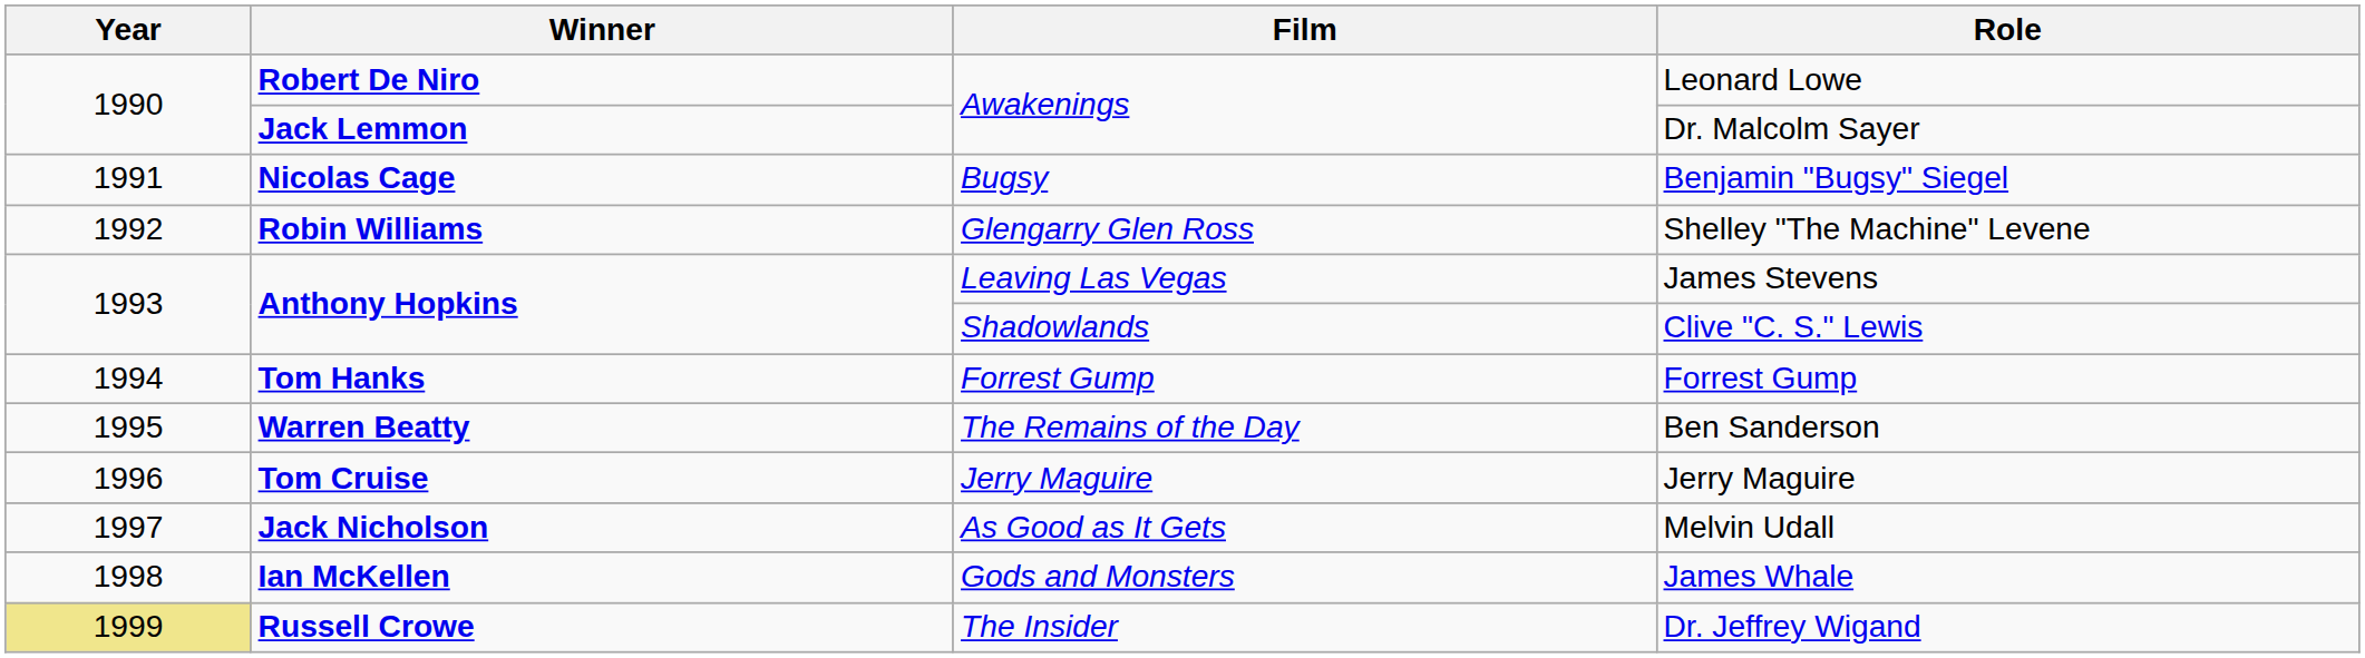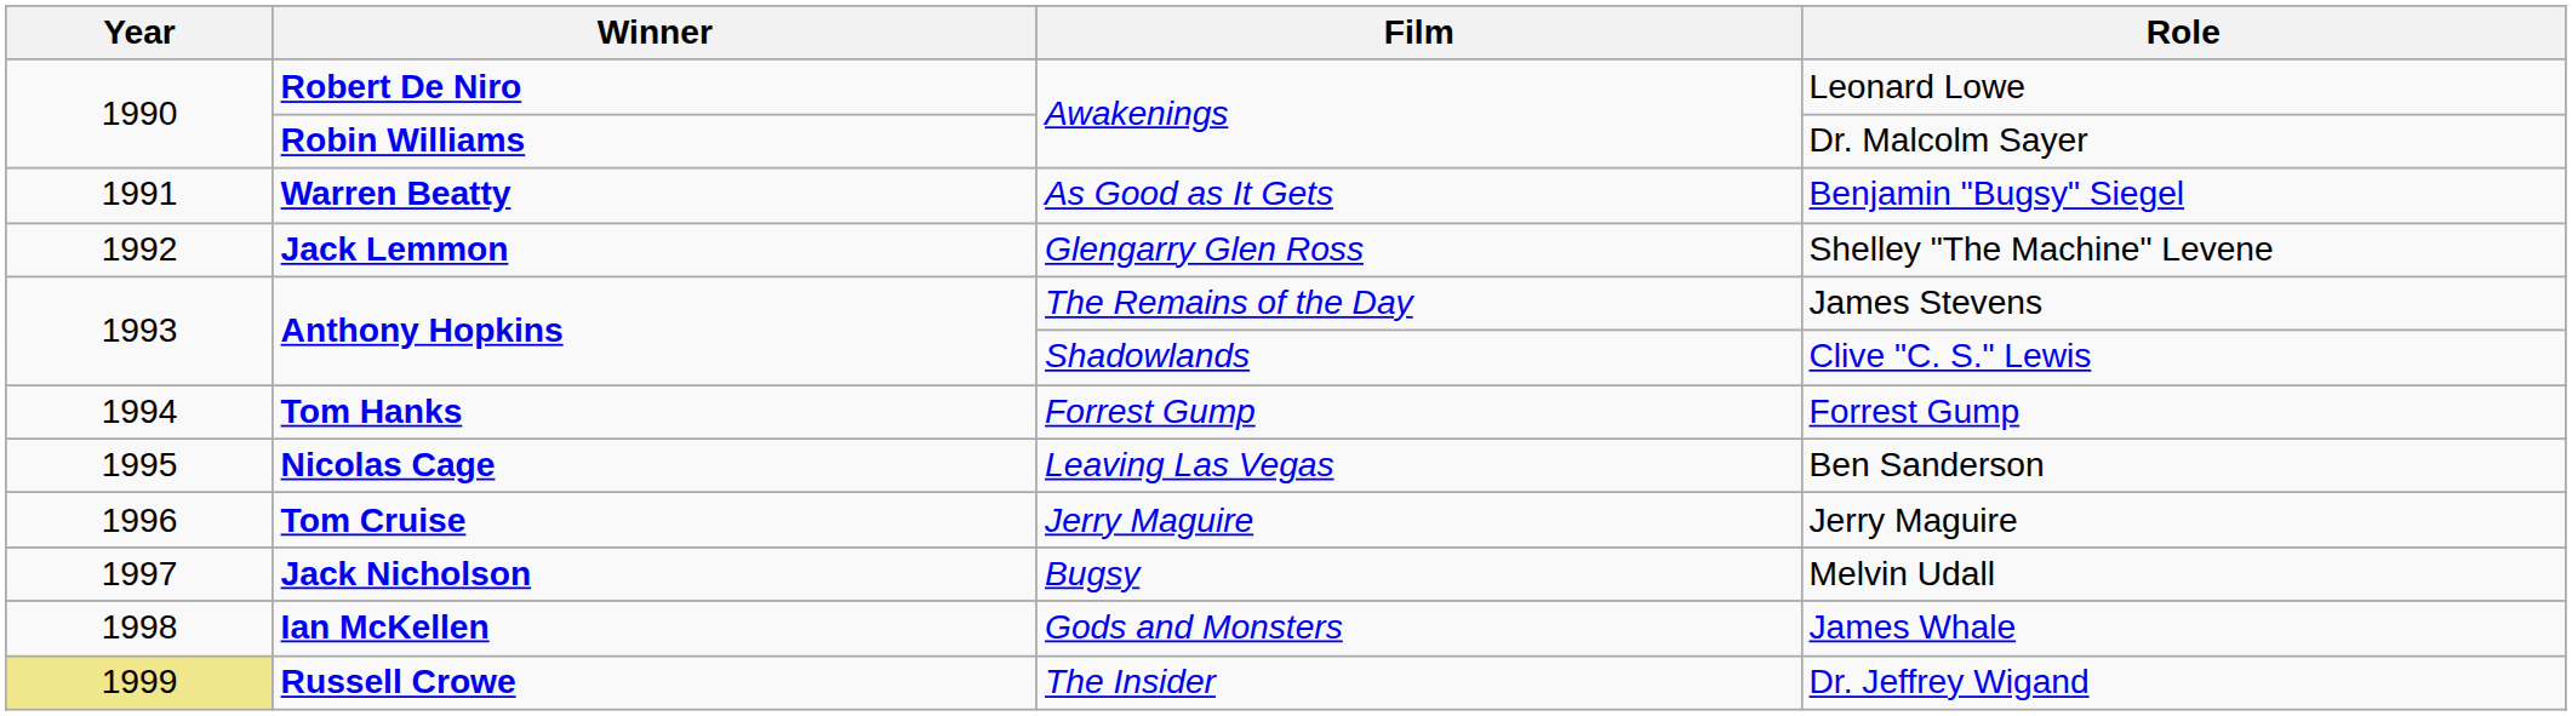 <table class="wikitable" width="95%" cellpadding="5">
 <tr>
 <th width="100"><strong>Year</strong></th>
 <th width="300"><strong>Winner</strong></th>
 <th width="300"><strong>Film</strong></th>
 <th width="300"><strong>Role</strong></th>
 </tr>
 <tr>
 <td rowspan="2" style="text-align:center;">1990</td>
 <td><strong><a href='#'>Robert De Niro</a></strong></td>
 <td rowspan="2"><em><a href='#'>Awakenings</a></em></td>
 <td>Leonard Lowe</td>
 </tr>
 <tr>
-<td><strong><a href='#'>Jack Lemmon</a></strong></td>
+<td><strong><a href='#'>Robin Williams</a></strong></td>
 <td>Dr. Malcolm Sayer</td>
 </tr>
 <tr>
 <td style="text-align:center;">1991</td>
-<td><strong><a href='#'>Nicolas Cage</a></strong></td>
-<td><em><a href='#'>Bugsy</a></em></td>
+<td><strong><a href='#'>Warren Beatty</a></strong></td>
+<td><em><a href='#'>As Good as It Gets</a></em></td>
 <td><a href='#'>Benjamin "Bugsy" Siegel</a></td>
 </tr>
 <tr>
 <td style="text-align:center;">1992</td>
-<td><strong><a href='#'>Robin Williams</a></strong></td>
+<td><strong><a href='#'>Jack Lemmon</a></strong></td>
 <td><em><a href='#'>Glengarry Glen Ross</a></em></td>
 <td>Shelley "The Machine" Levene</td>
 </tr>
 <tr>
 <td rowspan="2" style="text-align:center;">1993</td>
 <td rowspan="2"><strong><a href='#'>Anthony Hopkins</a></strong></td>
-<td><em><a href='#'>Leaving Las Vegas</a></em></td>
+<td><em><a href='#'>The Remains of the Day</a></em></td>
 <td>James Stevens</td>
 </tr>
 <tr>
 <td><em><a href='#'>Shadowlands</a></em></td>
 <td><a href='#'>Clive "C. S." Lewis</a></td>
 </tr>
 <tr>
 <td style="text-align:center;">1994</td>
 <td><strong><a href='#'>Tom Hanks</a></strong></td>
 <td><em><a href='#'>Forrest Gump</a></em></td>
 <td><a href='#'>Forrest Gump</a></td>
 </tr>
 <tr>
 <td style="text-align:center;">1995</td>
-<td><strong><a href='#'>Warren Beatty</a></strong></td>
-<td><em><a href='#'>The Remains of the Day</a></em></td>
+<td><strong><a href='#'>Nicolas Cage</a></strong></td>
+<td><em><a href='#'>Leaving Las Vegas</a></em></td>
 <td>Ben Sanderson</td>
 </tr>
 <tr>
 <td style="text-align:center;">1996</td>
 <td><strong><a href='#'>Tom Cruise</a></strong></td>
 <td><em><a href='#'>Jerry Maguire</a></em></td>
 <td>Jerry Maguire</td>
 </tr>
 <tr>
 <td style="text-align:center;">1997</td>
 <td><strong><a href='#'>Jack Nicholson</a></strong></td>
-<td><em><a href='#'>As Good as It Gets</a></em></td>
+<td><em><a href='#'>Bugsy</a></em></td>
 <td>Melvin Udall</td>
 </tr>
 <tr>
 <td style="text-align:center;">1998</td>
 <td><strong><a href='#'>Ian McKellen</a></strong></td>
 <td><em><a href='#'>Gods and Monsters</a></em></td>
 <td><a href='#'>James Whale</a></td>
 </tr>
 <tr>
 <td style="background: khaki; text-align:center;">1999</td>
 <td><strong><a href='#'>Russell Crowe</a></strong></td>
 <td><em><a href='#'>The Insider</a></em></td>
 <td><a href='#'>Dr. Jeffrey Wigand</a></td>
 </tr>
 </table>
